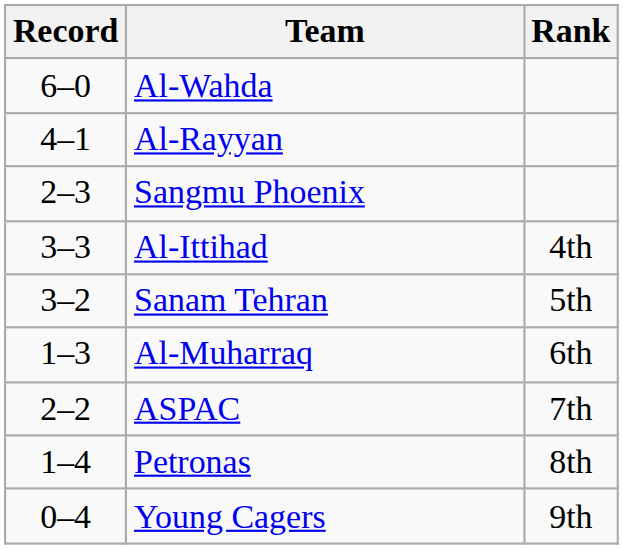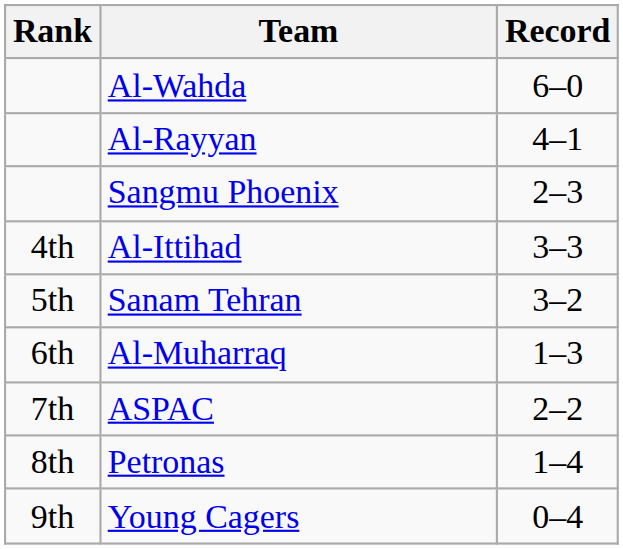 <table class=wikitable style="text-align:center;">
 <tr>
+<th>Rank</th>
+<th width=180>Team</th>
 <th>Record</th>
-<th width=180>Team</th>
-<th>Rank</th>
 </tr>
 <tr>
+<td></td>
+<td align=left> <a href='#'>Al-Wahda</a></td>
 <td align=center>6–0</td>
-<td align=left> <a href='#'>Al-Wahda</a></td>
-<td></td>
 </tr>
 <tr>
+<td></td>
+<td align=left> <a href='#'>Al-Rayyan</a></td>
 <td align=center>4–1</td>
-<td align=left> <a href='#'>Al-Rayyan</a></td>
-<td></td>
 </tr>
 <tr>
+<td></td>
+<td align=left> <a href='#'>Sangmu Phoenix</a></td>
 <td align=center>2–3</td>
-<td align=left> <a href='#'>Sangmu Phoenix</a></td>
-<td></td>
 </tr>
 <tr>
+<td>4th</td>
+<td align=left> <a href='#'>Al-Ittihad</a></td>
 <td align=center>3–3</td>
-<td align=left> <a href='#'>Al-Ittihad</a></td>
-<td>4th</td>
 </tr>
 <tr>
+<td>5th</td>
+<td align=left> <a href='#'>Sanam Tehran</a></td>
 <td align=center>3–2</td>
-<td align=left> <a href='#'>Sanam Tehran</a></td>
-<td>5th</td>
 </tr>
 <tr>
+<td>6th</td>
+<td align=left> <a href='#'>Al-Muharraq</a></td>
 <td align=center>1–3</td>
-<td align=left> <a href='#'>Al-Muharraq</a></td>
-<td>6th</td>
 </tr>
 <tr>
+<td>7th</td>
+<td align=left> <a href='#'>ASPAC</a></td>
 <td align=center>2–2</td>
-<td align=left> <a href='#'>ASPAC</a></td>
-<td>7th</td>
 </tr>
 <tr>
+<td>8th</td>
+<td align=left> <a href='#'>Petronas</a></td>
 <td align=center>1–4</td>
-<td align=left> <a href='#'>Petronas</a></td>
-<td>8th</td>
 </tr>
 <tr>
+<td>9th</td>
+<td align=left> <a href='#'>Young Cagers</a></td>
 <td align=center>0–4</td>
-<td align=left> <a href='#'>Young Cagers</a></td>
-<td>9th</td>
 </tr>
 </table>
